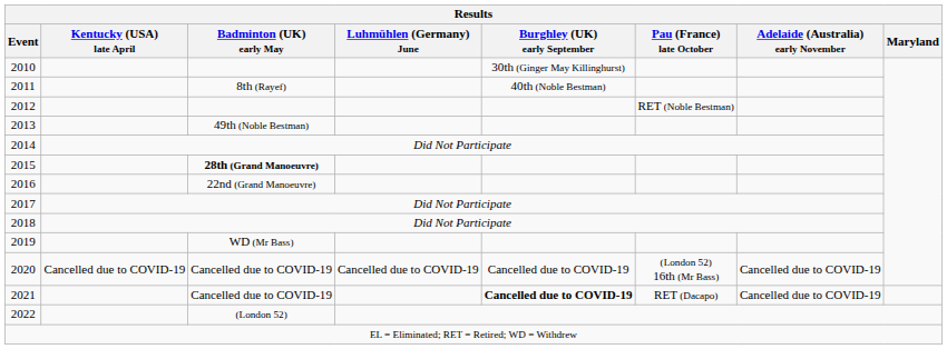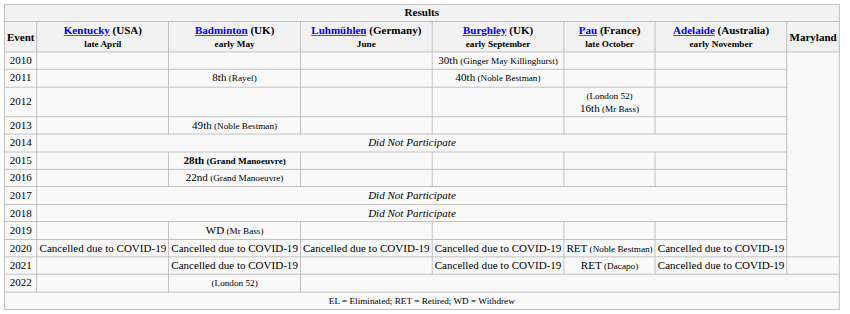 <table class="wikitable" style="text-align:center">
 <tr>
 <th colspan="12" style="text-align:center"><strong>Results</strong></th>
 </tr>
 <tr>
 <th>Event</th>
 <th><a href='#'>Kentucky</a> (USA)<br><small>late April</small></th>
 <th><a href='#'>Badminton</a> (UK)<br><small>early May</small></th>
 <th><a href='#'>Luhmühlen</a> (Germany)<br><small>June</small></th>
 <th><a href='#'>Burghley</a> (UK)<br><small>early September</small></th>
 <th><a href='#'>Pau</a> (France)<br><small>late October</small></th>
 <th><a href='#'>Adelaide</a> (Australia)<br><small>early November</small></th>
 <th>Maryland</th>
 </tr>
 <tr>
 <td>2010</td>
 <td></td>
 <td></td>
 <td></td>
 <td>30th<small> (Ginger May Killinghurst)</small></td>
 <td></td>
 <td></td>
 </tr>
 <tr>
 <td>2011</td>
 <td></td>
 <td>8th<small> (Rayef)</small></td>
 <td></td>
 <td>40th<small> (Noble Bestman)</small></td>
 <td></td>
 <td></td>
 </tr>
 <tr>
 <td>2012</td>
 <td></td>
 <td></td>
 <td></td>
 <td></td>
-<td>RET<small> (Noble Bestman)</small></td>
+<td><small> (London 52)</small><br>16th<small> (Mr Bass)</small></td>
 <td></td>
 </tr>
 <tr>
 <td>2013</td>
 <td></td>
 <td>49th<small> (Noble Bestman)</small></td>
 <td></td>
 <td></td>
 <td></td>
 <td></td>
 </tr>
 <tr>
 <td>2014</td>
 <td colspan="6"><em>Did Not Participate</em></td>
 </tr>
 <tr>
 <td>2015</td>
 <td></td>
 <td><strong>28th<small> (Grand Manoeuvre)</small></strong></td>
 <td></td>
 <td></td>
 <td></td>
 <td></td>
 </tr>
 <tr>
 <td>2016</td>
 <td></td>
 <td>22nd<small> (Grand Manoeuvre)</small></td>
 <td></td>
 <td></td>
 <td></td>
 <td></td>
 </tr>
 <tr>
 <td>2017</td>
 <td colspan="6"><em>Did Not Participate</em></td>
 </tr>
 <tr>
 <td>2018</td>
 <td colspan="6"><em>Did Not Participate</em></td>
 </tr>
 <tr>
 <td>2019</td>
 <td></td>
 <td>WD<small> (Mr Bass)</small></td>
 <td></td>
 <td></td>
 <td></td>
 <td></td>
 </tr>
 <tr>
 <td>2020</td>
 <td>Cancelled due to COVID-19</td>
 <td>Cancelled due to COVID-19</td>
 <td>Cancelled due to COVID-19</td>
 <td>Cancelled due to COVID-19</td>
-<td><small> (London 52)</small><br>16th<small> (Mr Bass)</small></td>
+<td>RET<small> (Noble Bestman)</small></td>
 <td>Cancelled due to COVID-19</td>
 </tr>
 <tr>
 <td>2021</td>
 <td></td>
 <td>Cancelled due to COVID-19</td>
 <td></td>
-<td><strong>Cancelled due to COVID-19</strong></td>
+<td>Cancelled due to COVID-19</td>
 <td>RET<small> (Dacapo)</small></td>
 <td>Cancelled due to COVID-19</td>
 <td></td>
 </tr>
 <tr>
 <td>2022</td>
 <td></td>
 <td><small> (London 52)</small></td>
 </tr>
 <tr>
 <td colspan="12" style="text-align:center"><small> EL = Eliminated; RET = Retired; WD = Withdrew </small></td>
 </tr>
 </table>
